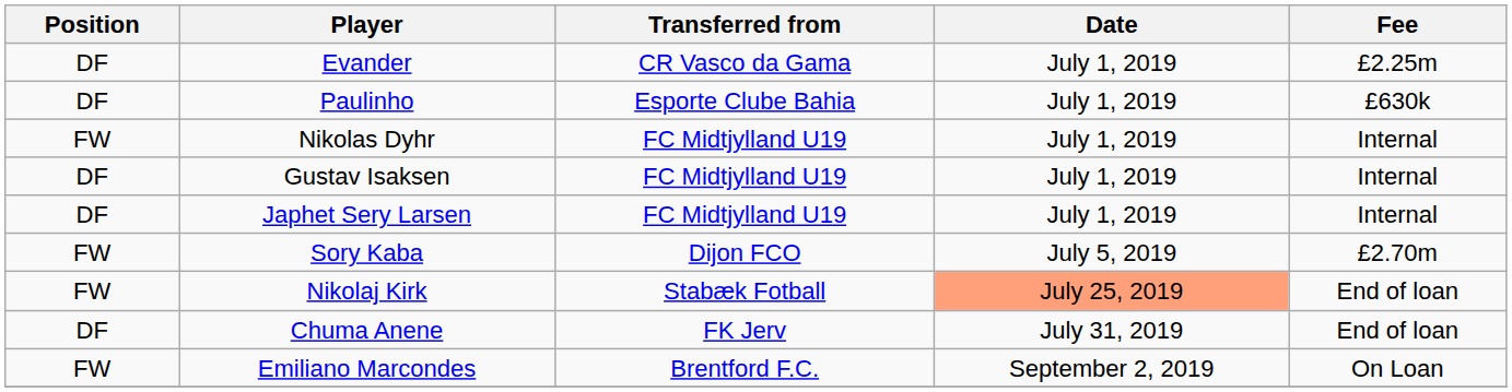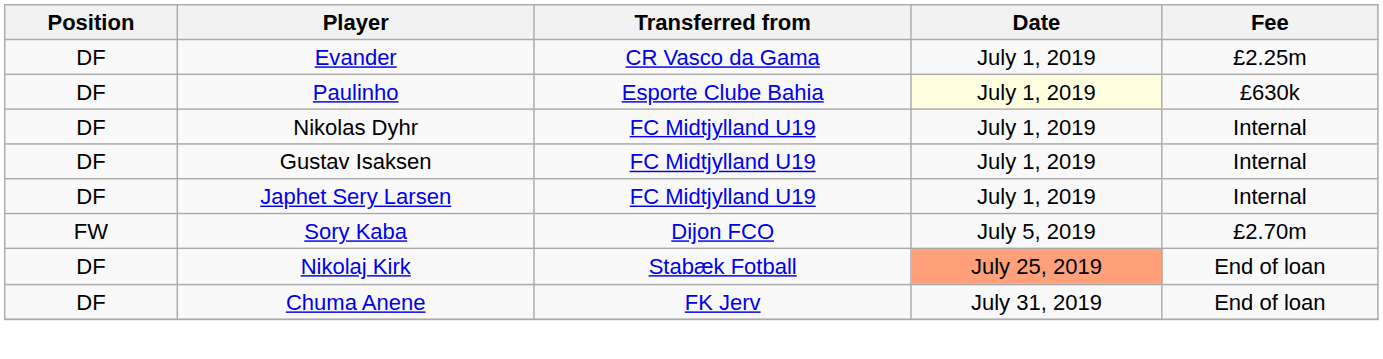 <table class="wikitable sortable" style="width:75%; font-size:95%; text-align:center;">
 <tr>
 <th>Position</th>
 <th>Player</th>
 <th>Transferred from</th>
 <th>Date</th>
 <th>Fee</th>
 </tr>
 <tr>
 <td>DF</td>
 <td> <a href='#'>Evander</a></td>
 <td><a href='#'>CR Vasco da Gama</a></td>
 <td>July 1, 2019</td>
 <td>£2.25m</td>
 </tr>
 <tr>
 <td>DF</td>
 <td> <a href='#'>Paulinho</a></td>
 <td><a href='#'>Esporte Clube Bahia</a></td>
-<td>July 1, 2019</td>
+<td style="background: lightyellow;">July 1, 2019</td>
 <td>£630k</td>
 </tr>
 <tr>
-<td>FW</td>
+<td>DF</td>
 <td> Nikolas Dyhr</td>
 <td><a href='#'>FC Midtjylland U19</a></td>
 <td>July 1, 2019</td>
 <td>Internal</td>
 </tr>
 <tr>
 <td>DF</td>
 <td> Gustav Isaksen</td>
 <td><a href='#'>FC Midtjylland U19</a></td>
 <td>July 1, 2019</td>
 <td>Internal</td>
 </tr>
 <tr>
 <td>DF</td>
 <td> <a href='#'>Japhet Sery Larsen</a></td>
 <td><a href='#'>FC Midtjylland U19</a></td>
 <td>July 1, 2019</td>
 <td>Internal</td>
 </tr>
 <tr>
 <td>FW</td>
 <td> <a href='#'>Sory Kaba</a></td>
 <td><a href='#'>Dijon FCO</a></td>
 <td>July 5, 2019</td>
 <td>£2.70m</td>
 </tr>
 <tr>
-<td>FW</td>
+<td>DF</td>
 <td> <a href='#'>Nikolaj Kirk</a></td>
 <td><a href='#'>Stabæk Fotball</a></td>
 <td style="background: lightsalmon;">July 25, 2019</td>
 <td>End of loan</td>
 </tr>
 <tr>
 <td>DF</td>
 <td> <a href='#'>Chuma Anene</a></td>
 <td><a href='#'>FK Jerv</a></td>
 <td>July 31, 2019</td>
 <td>End of loan</td>
 </tr>
 <tr>
-<td>FW</td>
-<td> <a href='#'>Emiliano Marcondes</a></td>
-<td><a href='#'>Brentford F.C.</a></td>
-<td>September 2, 2019</td>
-<td>On Loan</td>
-</tr>
-<tr>
 </tr>
 </table>
